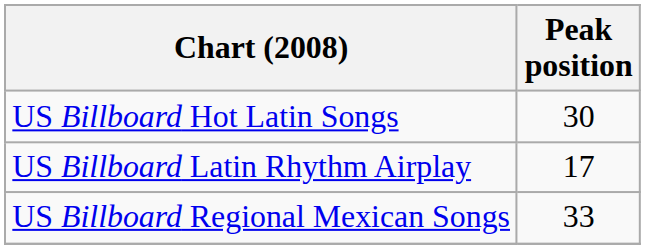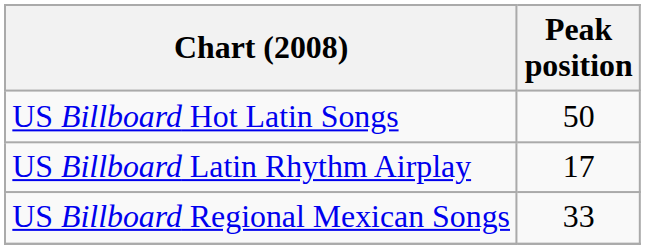 <table class="wikitable sortable">
 <tr>
 <th align="left">Chart (2008)</th>
 <th align="left">Peak<br>position</th>
 </tr>
 <tr>
 <td align="left"><a href='#'>US <em>Billboard</em> Hot Latin Songs</a></td>
-<td align="center">30</td>
+<td align="center">50</td>
 </tr>
 <tr>
 <td align="left"><a href='#'>US <em>Billboard</em> Latin Rhythm Airplay</a></td>
 <td align="center">17</td>
 </tr>
 <tr>
 <td align="left"><a href='#'>US <em>Billboard</em> Regional Mexican Songs</a></td>
 <td align="center">33</td>
 </tr>
 <tr>
 </tr>
 </table>
